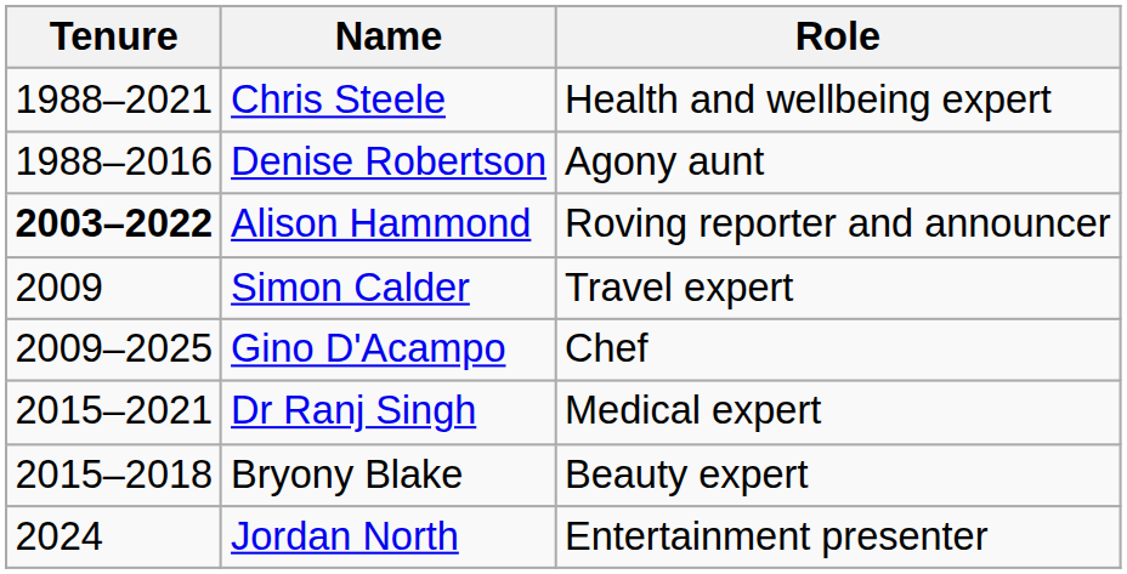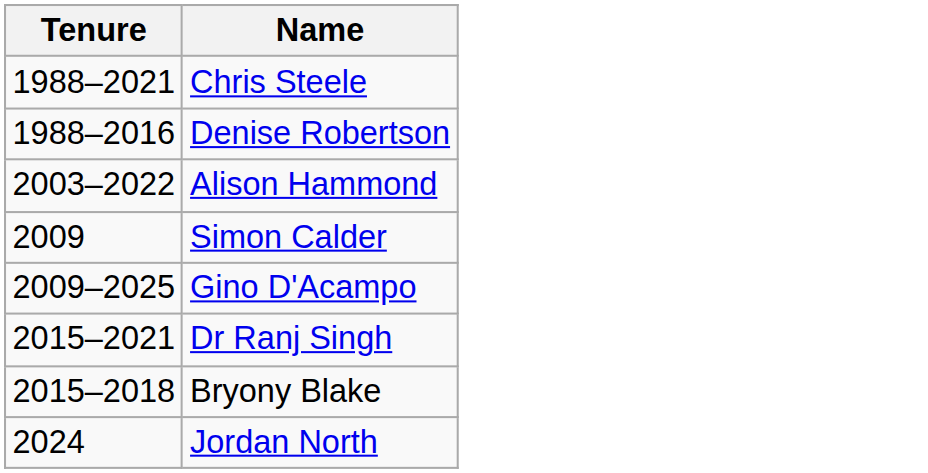 <table class="wikitable">
 <tr>
 <th>Tenure</th>
 <th>Name</th>
-<th>Role</th>
 </tr>
 <tr>
 <td>1988–2021</td>
 <td><a href='#'>Chris Steele</a></td>
-<td>Health and wellbeing expert</td>
 </tr>
 <tr>
 <td>1988–2016</td>
 <td><a href='#'>Denise Robertson</a></td>
-<td>Agony aunt</td>
 </tr>
 <tr>
-<td><strong>2003–2022</strong></td>
+<td>2003–2022</td>
 <td><a href='#'>Alison Hammond</a></td>
-<td>Roving reporter and announcer</td>
 </tr>
 <tr>
 <td>2009</td>
 <td><a href='#'>Simon Calder</a></td>
-<td>Travel expert</td>
 </tr>
 <tr>
 <td>2009–2025</td>
 <td><a href='#'>Gino D'Acampo</a></td>
-<td>Chef</td>
 </tr>
 <tr>
 <td>2015–2021</td>
 <td><a href='#'>Dr Ranj Singh</a></td>
-<td>Medical expert</td>
 </tr>
 <tr>
 <td>2015–2018</td>
 <td>Bryony Blake</td>
-<td>Beauty expert</td>
 </tr>
 <tr>
 <td>2024</td>
 <td><a href='#'>Jordan North</a></td>
-<td>Entertainment presenter</td>
 </tr>
 </table>
